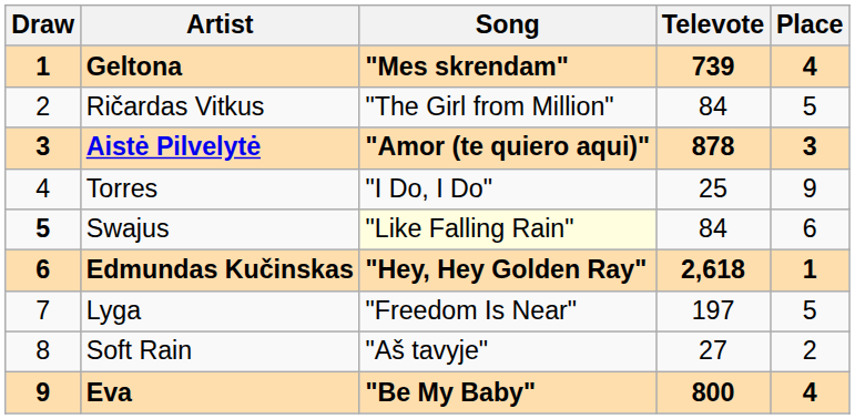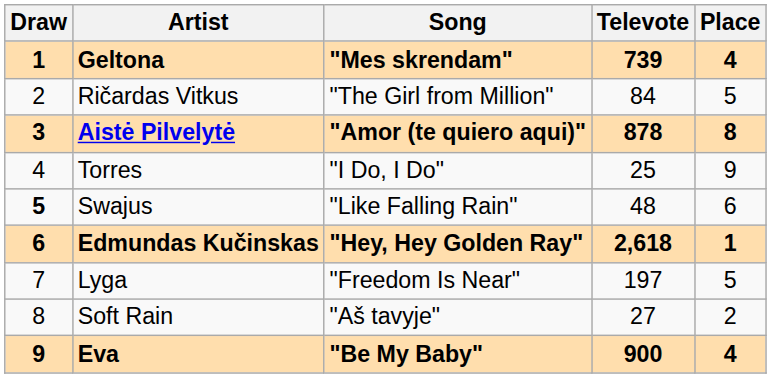 <table class="sortable wikitable" style="margin: 1em auto 1em auto; text-align:center">
 <tr>
 <th>Draw</th>
 <th>Artist</th>
 <th>Song</th>
 <th>Televote</th>
 <th>Place</th>
 </tr>
 <tr style="font-weight:bold; background:navajowhite;">
 <td>1</td>
 <td align="left">Geltona</td>
 <td align="left">"Mes skrendam"</td>
 <td>739</td>
 <td>4</td>
 </tr>
 <tr>
 <td>2</td>
 <td align="left">Ričardas Vitkus</td>
 <td align="left">"The Girl from Million"</td>
 <td>84</td>
 <td>5</td>
 </tr>
 <tr style="font-weight:bold; background:navajowhite;">
 <td>3</td>
 <td align="left"><a href='#'>Aistė Pilvelytė</a></td>
 <td align="left">"Amor (te quiero aqui)"</td>
 <td>878</td>
-<td>3</td>
+<td>8</td>
 </tr>
 <tr>
 <td>4</td>
 <td align="left">Torres</td>
 <td align="left">"I Do, I Do"</td>
 <td>25</td>
 <td>9</td>
 </tr>
 <tr>
 <td><strong>5</strong></td>
 <td align="left">Swajus</td>
-<td align="left" style="background: lightyellow;">"Like Falling Rain"</td>
-<td>84</td>
+<td align="left">"Like Falling Rain"</td>
+<td>48</td>
 <td>6</td>
 </tr>
 <tr style="font-weight:bold; background:navajowhite;">
 <td>6</td>
 <td align="left">Edmundas Kučinskas</td>
 <td align="left">"Hey, Hey Golden Ray"</td>
 <td>2,618</td>
 <td>1</td>
 </tr>
 <tr>
 <td>7</td>
 <td align="left">Lyga</td>
 <td align="left">"Freedom Is Near"</td>
 <td>197</td>
 <td>5</td>
 </tr>
 <tr>
 <td>8</td>
 <td align="left">Soft Rain</td>
 <td align="left">"Aš tavyje"</td>
 <td>27</td>
 <td>2</td>
 </tr>
 <tr style="font-weight:bold; background:navajowhite;">
 <td>9</td>
 <td align="left">Eva</td>
 <td align="left">"Be My Baby"</td>
-<td>800</td>
+<td>900</td>
 <td>4</td>
 </tr>
 </table>
